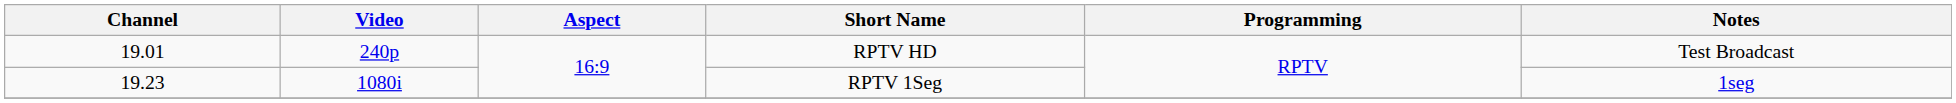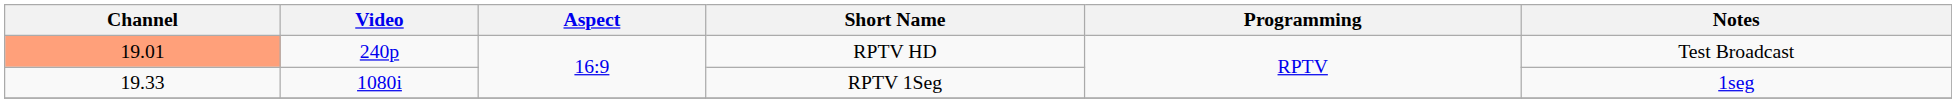 <table class="wikitable" style="width:100%; text-align:center;">
 <tr>
 <th>Channel</th>
 <th><a href='#'>Video</a></th>
 <th><a href='#'>Aspect</a></th>
 <th>Short Name</th>
 <th>Programming</th>
 <th>Notes</th>
 </tr>
 <tr>
-<td>19.01</td>
+<td style="background: lightsalmon;">19.01</td>
 <td><a href='#'>240p</a></td>
 <td rowspan="2"><a href='#'>16:9</a></td>
 <td>RPTV HD</td>
 <td rowspan=2><a href='#'>RPTV</a></td>
 <td>Test Broadcast</td>
 </tr>
 <tr>
-<td>19.23</td>
+<td>19.33</td>
 <td><a href='#'>1080i</a></td>
 <td>RPTV 1Seg</td>
 <td><a href='#'>1seg</a></td>
 </tr>
 <tr>
 </tr>
 </table>
